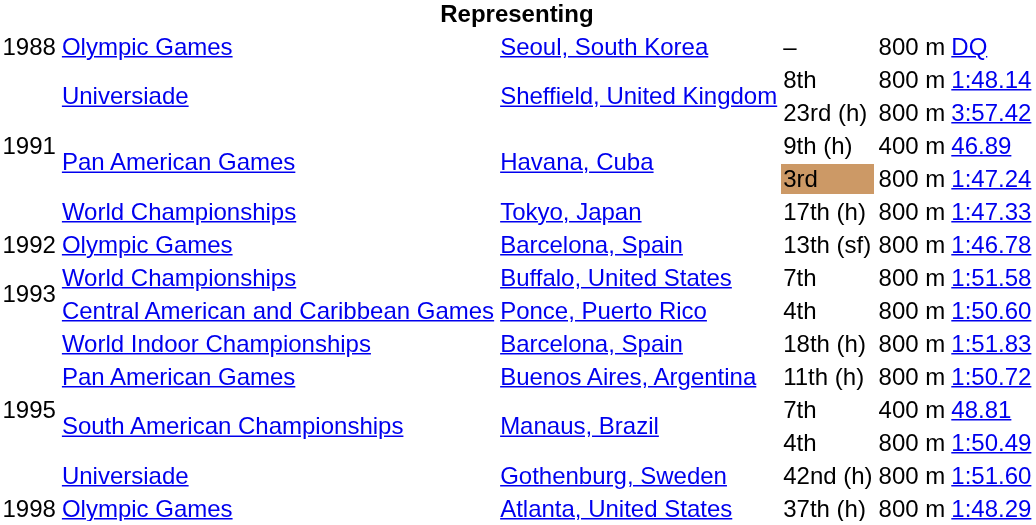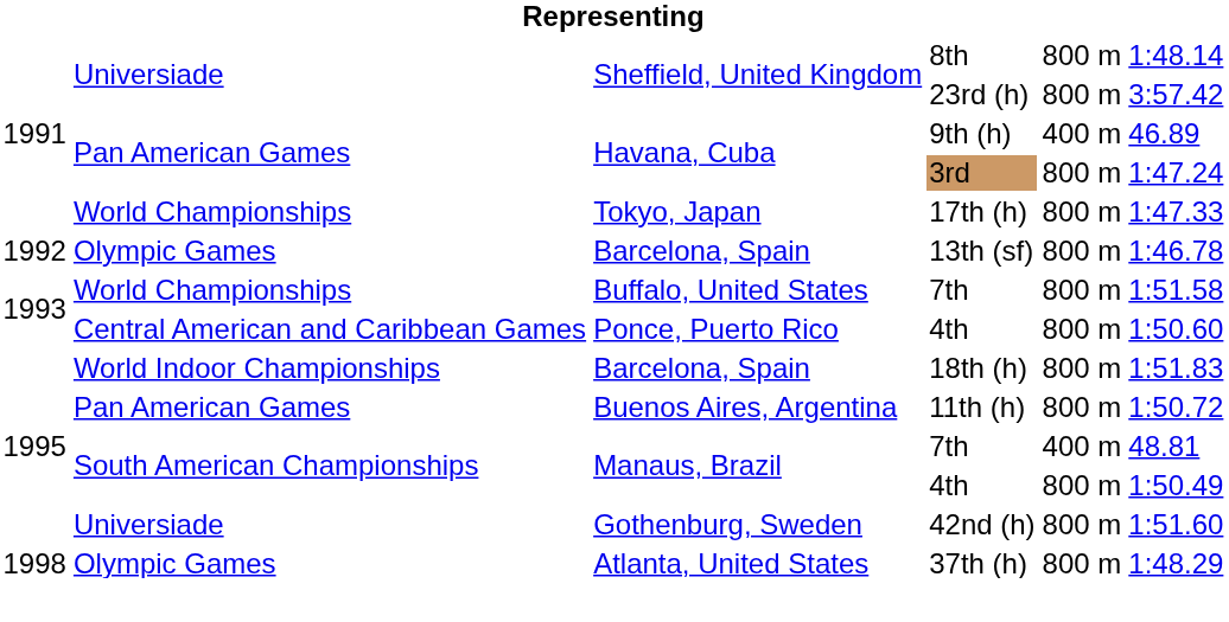 <table>
 <tr>
 <th colspan="6">Representing </th>
-</tr>
-<tr>
-<td>1988</td>
-<td><a href='#'>Olympic Games</a></td>
-<td><a href='#'>Seoul, South Korea</a></td>
-<td>–</td>
-<td>800 m</td>
-<td><a href='#'>DQ</a></td>
 </tr>
 <tr>
 <td rowspan=5>1991</td>
 <td rowspan=2><a href='#'>Universiade</a></td>
 <td rowspan=2><a href='#'>Sheffield, United Kingdom</a></td>
 <td>8th</td>
 <td>800 m</td>
 <td><a href='#'>1:48.14</a></td>
 </tr>
 <tr>
 <td>23rd (h)</td>
 <td>800 m</td>
 <td><a href='#'>3:57.42</a></td>
 </tr>
 <tr>
 <td rowspan=2><a href='#'>Pan American Games</a></td>
 <td rowspan=2><a href='#'>Havana, Cuba</a></td>
 <td>9th (h)</td>
 <td>400 m</td>
 <td><a href='#'>46.89</a></td>
 </tr>
 <tr>
 <td bgcolor=cc9966>3rd</td>
 <td>800 m</td>
 <td><a href='#'>1:47.24</a></td>
 </tr>
 <tr>
 <td><a href='#'>World Championships</a></td>
 <td><a href='#'>Tokyo, Japan</a></td>
 <td>17th (h)</td>
 <td>800 m</td>
 <td><a href='#'>1:47.33</a></td>
 </tr>
 <tr>
 <td>1992</td>
 <td><a href='#'>Olympic Games</a></td>
 <td><a href='#'>Barcelona, Spain</a></td>
 <td>13th (sf)</td>
 <td>800 m</td>
 <td><a href='#'>1:46.78</a></td>
 </tr>
 <tr>
 <td rowspan=2>1993</td>
 <td><a href='#'>World Championships</a></td>
 <td><a href='#'>Buffalo, United States</a></td>
 <td>7th</td>
 <td>800 m</td>
 <td><a href='#'>1:51.58</a></td>
 </tr>
 <tr>
 <td><a href='#'>Central American and Caribbean Games</a></td>
 <td><a href='#'>Ponce, Puerto Rico</a></td>
 <td>4th</td>
 <td>800 m</td>
 <td><a href='#'>1:50.60</a></td>
 </tr>
 <tr>
 <td rowspan=5>1995</td>
 <td><a href='#'>World Indoor Championships</a></td>
 <td><a href='#'>Barcelona, Spain</a></td>
 <td>18th (h)</td>
 <td>800 m</td>
 <td><a href='#'>1:51.83</a></td>
 </tr>
 <tr>
 <td><a href='#'>Pan American Games</a></td>
 <td><a href='#'>Buenos Aires, Argentina</a></td>
 <td>11th (h)</td>
 <td>800 m</td>
 <td><a href='#'>1:50.72</a></td>
 </tr>
 <tr>
 <td rowspan=2><a href='#'>South American Championships</a></td>
 <td rowspan=2><a href='#'>Manaus, Brazil</a></td>
 <td>7th</td>
 <td>400 m</td>
 <td><a href='#'>48.81</a></td>
 </tr>
 <tr>
 <td>4th</td>
 <td>800 m</td>
 <td><a href='#'>1:50.49</a></td>
 </tr>
 <tr>
 <td><a href='#'>Universiade</a></td>
 <td><a href='#'>Gothenburg, Sweden</a></td>
 <td>42nd (h)</td>
 <td>800 m</td>
 <td><a href='#'>1:51.60</a></td>
 </tr>
 <tr>
 <td>1998</td>
 <td><a href='#'>Olympic Games</a></td>
 <td><a href='#'>Atlanta, United States</a></td>
 <td>37th (h)</td>
 <td>800 m</td>
 <td><a href='#'>1:48.29</a></td>
 </tr>
 </table>
